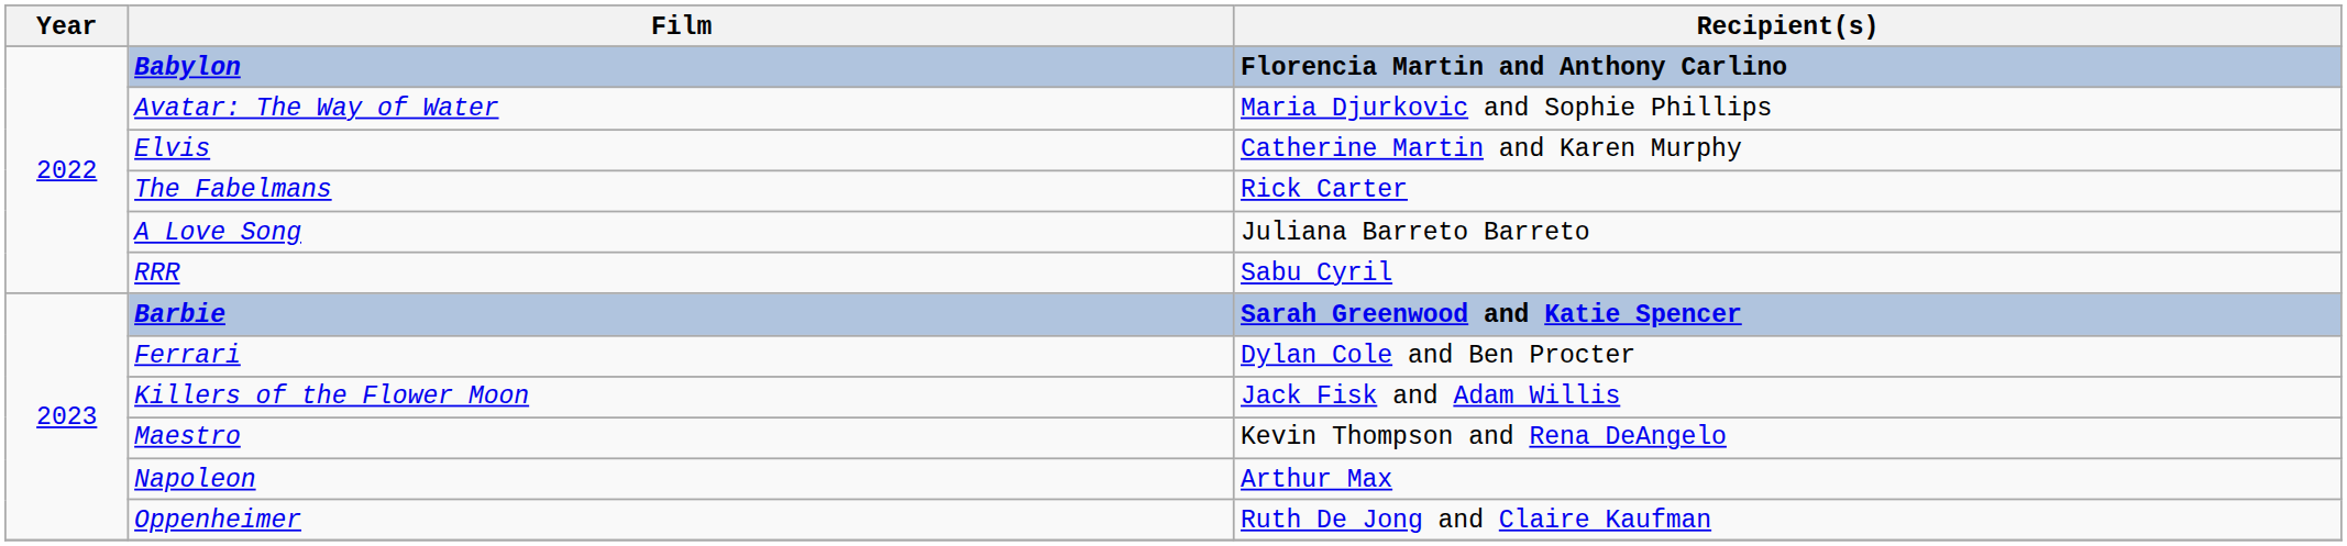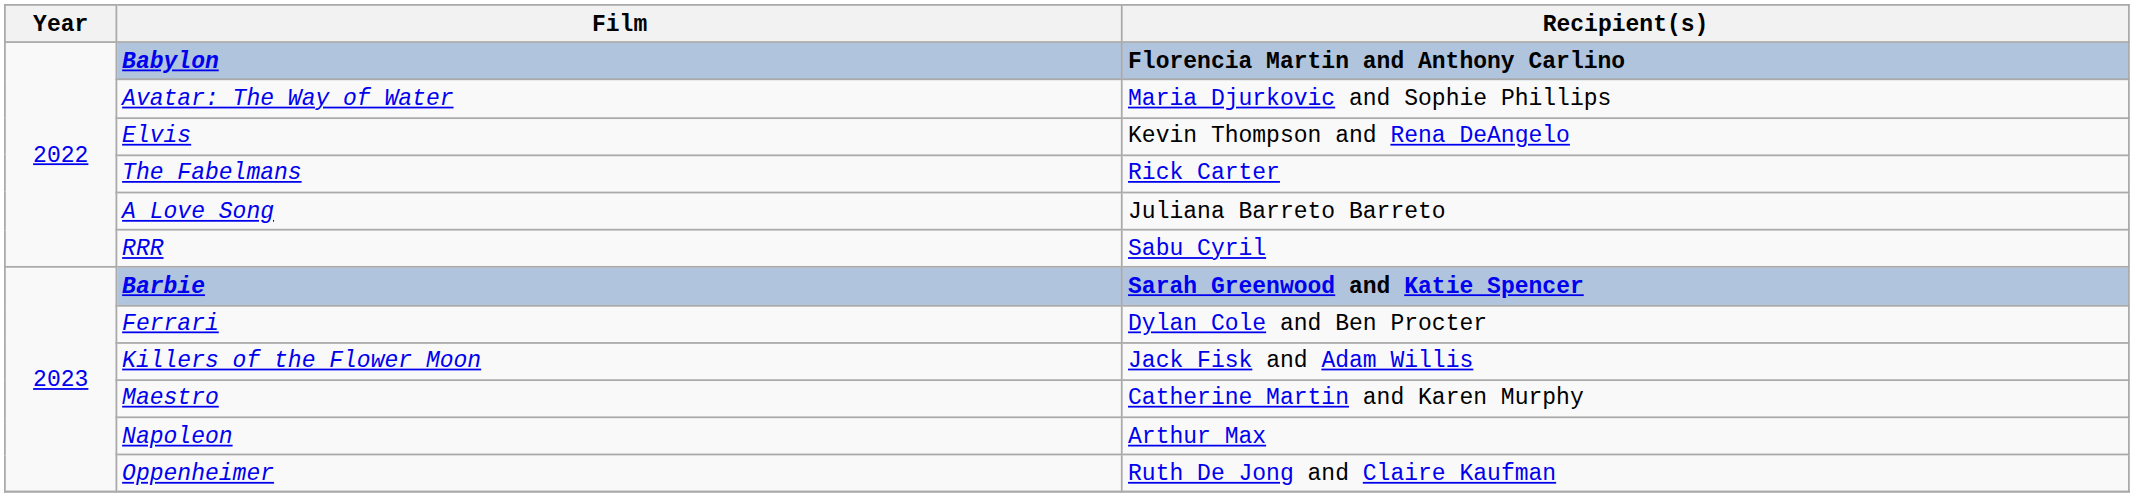 <table class="wikitable" width="95%" cellpadding="5">
 <tr>
 <th width="5%">Year</th>
 <th width="45%">Film</th>
 <th width="45%">Recipient(s)</th>
 </tr>
 <tr>
 <td rowspan="6" style="text-align:center;"><a href='#'>2022</a> <br></td>
 <td style="background:#B0C4DE;"><strong><em><a href='#'>Babylon</a></em></strong></td>
 <td style="background:#B0C4DE;"><strong>Florencia Martin and Anthony Carlino</strong></td>
 </tr>
 <tr>
 <td><em><a href='#'>Avatar: The Way of Water</a></em></td>
 <td><a href='#'>Maria Djurkovic</a> and Sophie Phillips</td>
 </tr>
 <tr>
 <td><em><a href='#'>Elvis</a></em></td>
-<td><a href='#'>Catherine Martin</a> and Karen Murphy</td>
+<td>Kevin Thompson and <a href='#'>Rena DeAngelo</a></td>
 </tr>
 <tr>
 <td><em><a href='#'>The Fabelmans</a></em></td>
 <td><a href='#'>Rick Carter</a></td>
 </tr>
 <tr>
 <td><em><a href='#'>A Love Song</a></em></td>
 <td>Juliana Barreto Barreto</td>
 </tr>
 <tr>
 <td><em><a href='#'>RRR</a></em></td>
 <td><a href='#'>Sabu Cyril</a></td>
 </tr>
 <tr>
 <td rowspan="6" style="text-align:center;"><a href='#'>2023</a><br></td>
 <td style="background:#B0C4DE;"><strong><em><a href='#'>Barbie</a></em></strong></td>
 <td style="background:#B0C4DE;"><strong><a href='#'>Sarah Greenwood</a> and <a href='#'>Katie Spencer</a></strong></td>
 </tr>
 <tr>
 <td><em><a href='#'>Ferrari</a></em></td>
 <td><a href='#'>Dylan Cole</a> and Ben Procter</td>
 </tr>
 <tr>
 <td><em><a href='#'>Killers of the Flower Moon</a></em></td>
 <td><a href='#'>Jack Fisk</a> and <a href='#'>Adam Willis</a></td>
 </tr>
 <tr>
 <td><em><a href='#'>Maestro</a></em></td>
-<td>Kevin Thompson and <a href='#'>Rena DeAngelo</a></td>
+<td><a href='#'>Catherine Martin</a> and Karen Murphy</td>
 </tr>
 <tr>
 <td><em><a href='#'>Napoleon</a></em></td>
 <td><a href='#'>Arthur Max</a></td>
 </tr>
 <tr>
 <td><em><a href='#'>Oppenheimer</a></em></td>
 <td><a href='#'>Ruth De Jong</a> and <a href='#'>Claire Kaufman</a></td>
 </tr>
 <tr>
 </tr>
 </table>
